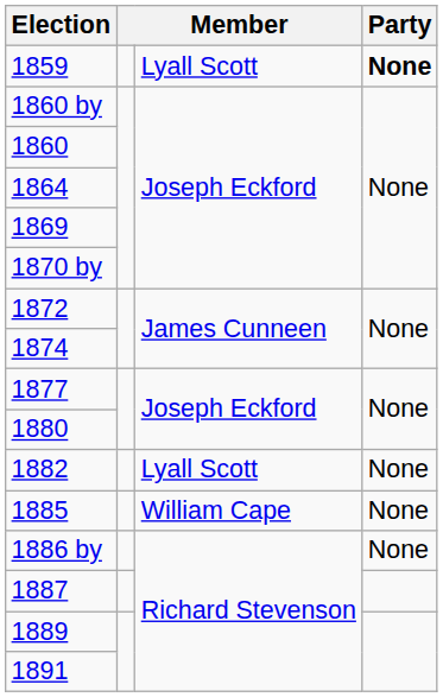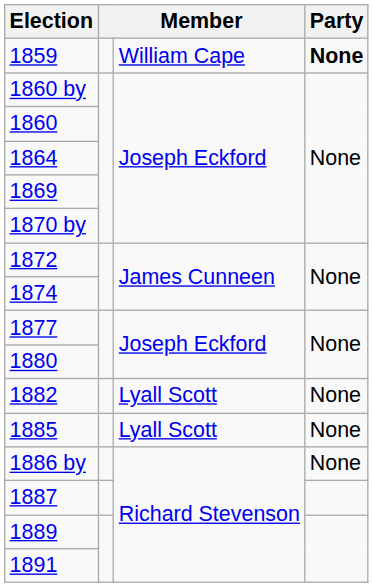 <table class="wikitable">
 <tr>
 <th>Election</th>
 <th colspan="2">Member</th>
 <th>Party</th>
 </tr>
 <tr>
 <td><a href='#'>1859</a></td>
 <td> </td>
-<td><a href='#'>Lyall Scott</a></td>
+<td><a href='#'>William Cape</a></td>
 <td><strong>None</strong></td>
 </tr>
 <tr>
 <td><a href='#'>1860 by</a></td>
 <td rowspan="5" > </td>
 <td rowspan="5"><a href='#'>Joseph Eckford</a></td>
 <td rowspan="5">None</td>
 </tr>
 <tr>
 <td><a href='#'>1860</a></td>
 </tr>
 <tr>
 <td><a href='#'>1864</a></td>
 </tr>
 <tr>
 <td><a href='#'>1869</a></td>
 </tr>
 <tr>
 <td><a href='#'>1870 by</a></td>
 </tr>
 <tr>
 <td><a href='#'>1872</a></td>
 <td rowspan="2" > </td>
 <td rowspan="2"><a href='#'>James Cunneen</a></td>
 <td rowspan="2">None</td>
 </tr>
 <tr>
 <td><a href='#'>1874</a></td>
 </tr>
 <tr>
 <td><a href='#'>1877</a></td>
 <td rowspan="2" > </td>
 <td rowspan="2"><a href='#'>Joseph Eckford</a></td>
 <td rowspan="2">None</td>
 </tr>
 <tr>
 <td><a href='#'>1880</a></td>
 </tr>
 <tr>
 <td><a href='#'>1882</a></td>
 <td> </td>
 <td><a href='#'>Lyall Scott</a></td>
 <td>None</td>
 </tr>
 <tr>
 <td><a href='#'>1885</a></td>
 <td> </td>
-<td><a href='#'>William Cape</a></td>
+<td><a href='#'>Lyall Scott</a></td>
 <td>None</td>
 </tr>
 <tr>
 <td><a href='#'>1886 by</a></td>
 <td> </td>
 <td rowspan="4"><a href='#'>Richard Stevenson</a></td>
 <td>None</td>
 </tr>
 <tr>
 <td><a href='#'>1887</a></td>
 <td> </td>
 <td></td>
 </tr>
 <tr>
 <td><a href='#'>1889</a></td>
 <td rowspan="2" > </td>
 <td rowspan="2"></td>
 </tr>
 <tr>
 <td><a href='#'>1891</a></td>
 </tr>
 </table>
